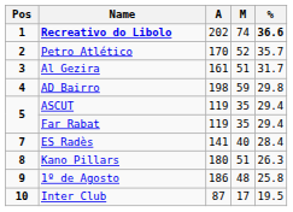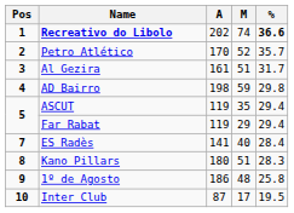 <table class="wikitable" style="text-align:center; font-size:90%;">
 <tr>
 <th width=30px>Pos</th>
 <th width=175px>Name</th>
 <th width=20px>A</th>
 <th width=20px>M</th>
 <th width=25px>%</th>
 </tr>
 <tr>
 <td><strong>1</strong></td>
 <td align=left> <strong><a href='#'>Recreativo do Libolo</a></strong></td>
 <td>202</td>
 <td>74</td>
 <td><strong>36.6</strong></td>
 </tr>
 <tr>
 <td><strong>2</strong></td>
 <td align=left> <a href='#'>Petro Atlético</a></td>
 <td>170</td>
 <td>52</td>
 <td>35.7</td>
 </tr>
 <tr>
 <td><strong>3</strong></td>
 <td align=left> <a href='#'>Al Gezira</a></td>
 <td>161</td>
 <td>51</td>
 <td>31.7</td>
 </tr>
 <tr>
 <td><strong>4</strong></td>
 <td align=left> <a href='#'>AD Bairro</a></td>
 <td>198</td>
 <td>59</td>
 <td>29.8</td>
 </tr>
 <tr>
 <td rowspan=2><strong>5</strong></td>
 <td align=left> <a href='#'>ASCUT</a></td>
 <td>119</td>
 <td>35</td>
 <td>29.4</td>
 </tr>
 <tr>
 <td align=left> <a href='#'>Far Rabat</a></td>
 <td>119</td>
-<td>35</td>
+<td>29</td>
 <td>29.4</td>
 </tr>
 <tr>
 <td><strong>7</strong></td>
 <td align=left> <a href='#'>ES Radès</a></td>
 <td>141</td>
 <td>40</td>
 <td>28.4</td>
 </tr>
 <tr>
 <td><strong>8</strong></td>
 <td align=left> <a href='#'>Kano Pillars</a></td>
 <td>180</td>
 <td>51</td>
-<td>26.3</td>
+<td>28.3</td>
 </tr>
 <tr>
 <td><strong>9</strong></td>
 <td align=left> <a href='#'>1º de Agosto</a></td>
 <td>186</td>
 <td>48</td>
 <td>25.8</td>
 </tr>
 <tr>
 <td><strong>10</strong></td>
 <td align=left> <a href='#'>Inter Club</a></td>
 <td>87</td>
 <td>17</td>
 <td>19.5</td>
 </tr>
 </table>
